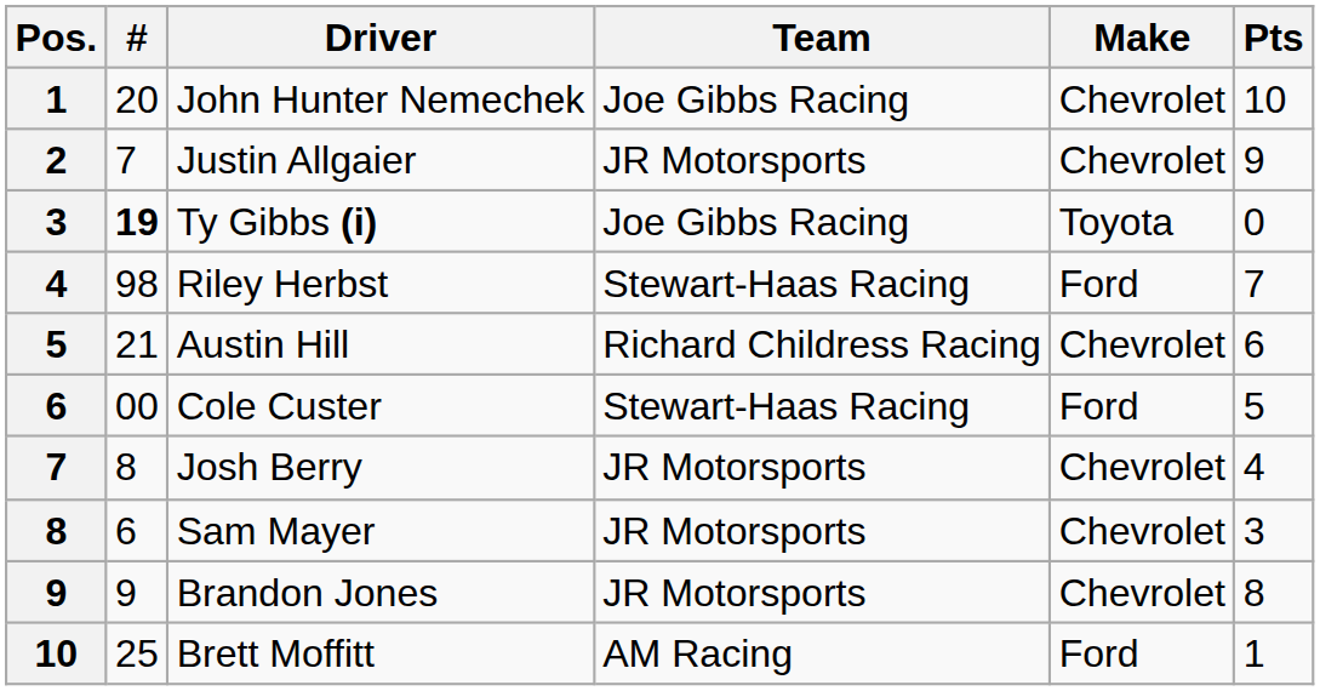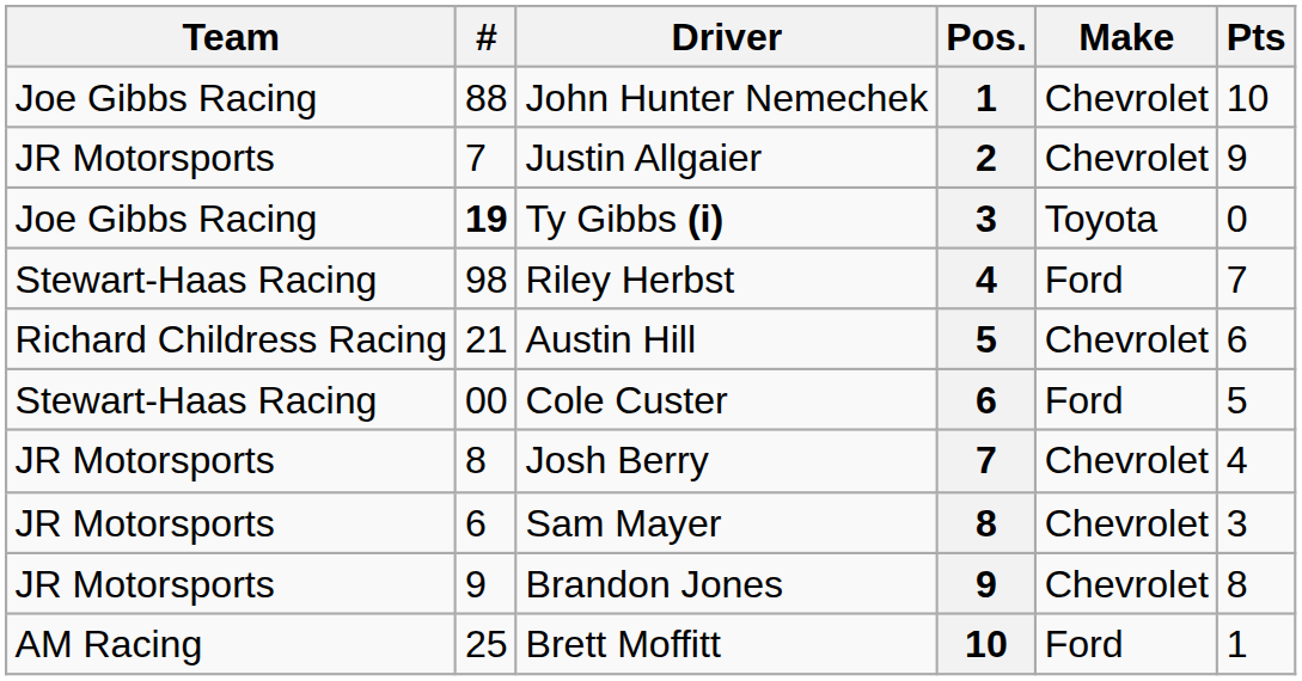 <table class="wikitable" style="font-size:95%">
 <tr>
-<th>Pos.</th>
+<th>Team</th>
 <th>#</th>
 <th>Driver</th>
-<th>Team</th>
+<th>Pos.</th>
 <th>Make</th>
 <th>Pts</th>
 </tr>
 <tr>
+<td>Joe Gibbs Racing</td>
+<td>88</td>
+<td>John Hunter Nemechek</td>
 <th>1</th>
-<td>20</td>
-<td>John Hunter Nemechek</td>
-<td>Joe Gibbs Racing</td>
 <td>Chevrolet</td>
 <td>10</td>
 </tr>
 <tr>
-<th>2</th>
+<td>JR Motorsports</td>
 <td>7</td>
 <td>Justin Allgaier</td>
-<td>JR Motorsports</td>
+<th>2</th>
 <td>Chevrolet</td>
 <td>9</td>
 </tr>
 <tr>
-<th>3</th>
+<td>Joe Gibbs Racing</td>
 <td><strong>19</strong></td>
 <td>Ty Gibbs <strong>(i)</strong></td>
-<td>Joe Gibbs Racing</td>
+<th>3</th>
 <td>Toyota</td>
 <td>0</td>
 </tr>
 <tr>
-<th>4</th>
+<td>Stewart-Haas Racing</td>
 <td>98</td>
 <td>Riley Herbst</td>
-<td>Stewart-Haas Racing</td>
+<th>4</th>
 <td>Ford</td>
 <td>7</td>
 </tr>
 <tr>
-<th>5</th>
+<td>Richard Childress Racing</td>
 <td>21</td>
 <td>Austin Hill</td>
-<td>Richard Childress Racing</td>
+<th>5</th>
 <td>Chevrolet</td>
 <td>6</td>
 </tr>
 <tr>
-<th>6</th>
+<td>Stewart-Haas Racing</td>
 <td>00</td>
 <td>Cole Custer</td>
-<td>Stewart-Haas Racing</td>
+<th>6</th>
 <td>Ford</td>
 <td>5</td>
 </tr>
 <tr>
-<th>7</th>
+<td>JR Motorsports</td>
 <td>8</td>
 <td>Josh Berry</td>
-<td>JR Motorsports</td>
+<th>7</th>
 <td>Chevrolet</td>
 <td>4</td>
 </tr>
 <tr>
-<th>8</th>
+<td>JR Motorsports</td>
 <td>6</td>
 <td>Sam Mayer</td>
-<td>JR Motorsports</td>
+<th>8</th>
 <td>Chevrolet</td>
 <td>3</td>
 </tr>
 <tr>
-<th>9</th>
+<td>JR Motorsports</td>
 <td>9</td>
 <td>Brandon Jones</td>
-<td>JR Motorsports</td>
+<th>9</th>
 <td>Chevrolet</td>
 <td>8</td>
 </tr>
 <tr>
-<th>10</th>
+<td>AM Racing</td>
 <td>25</td>
 <td>Brett Moffitt</td>
-<td>AM Racing</td>
+<th>10</th>
 <td>Ford</td>
 <td>1</td>
 </tr>
 </table>
